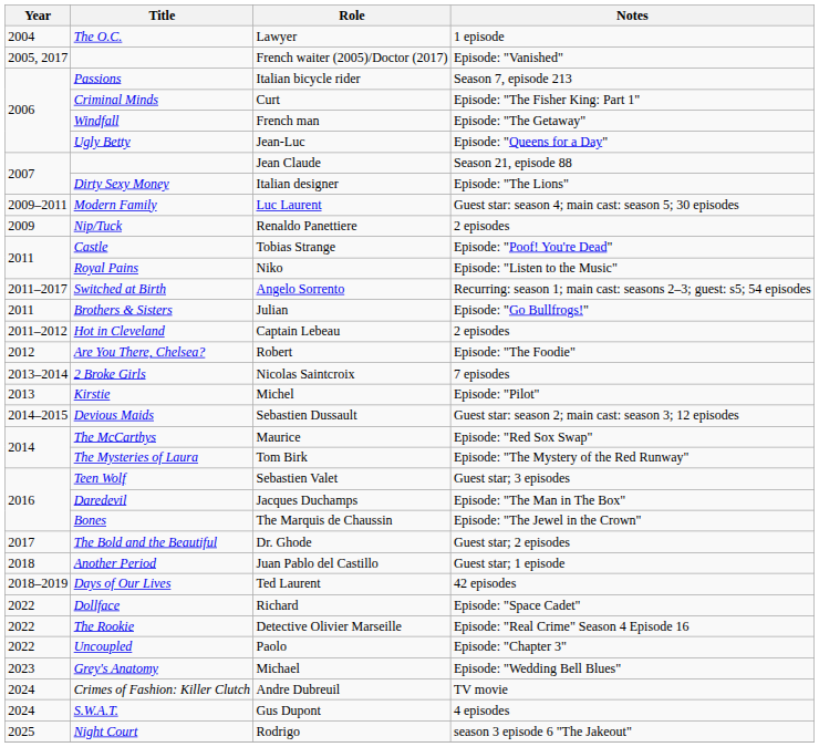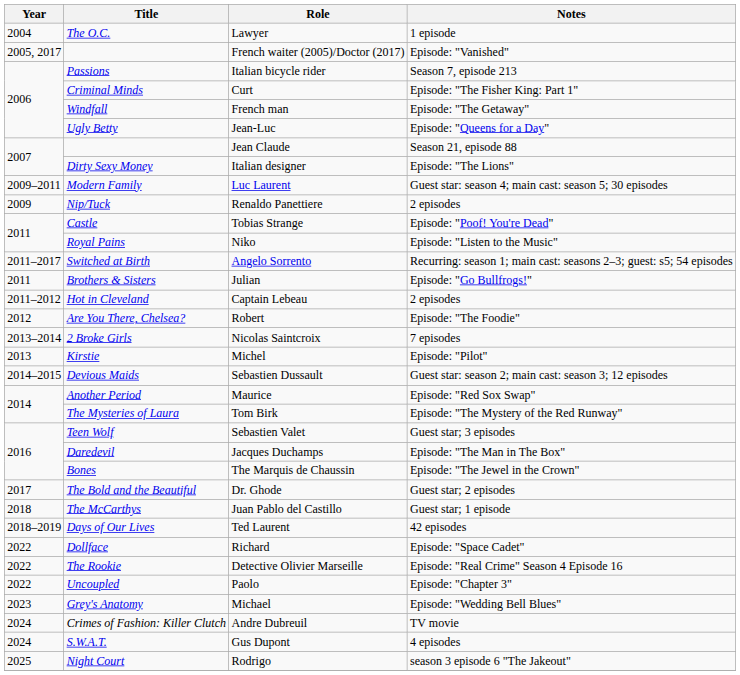 <table class="wikitable sortable">
 <tr>
 <th>Year</th>
 <th>Title</th>
 <th>Role</th>
 <th class="unsortable">Notes</th>
 </tr>
 <tr>
 <td>2004</td>
 <td><em><a href='#'>The O.C.</a></em></td>
 <td>Lawyer</td>
 <td>1 episode</td>
 </tr>
 <tr>
 <td>2005, 2017</td>
 <td><em></em></td>
 <td>French waiter (2005)/Doctor (2017)</td>
 <td>Episode: "Vanished"</td>
 </tr>
 <tr>
 <td rowspan="4">2006</td>
 <td><em><a href='#'>Passions</a></em></td>
 <td>Italian bicycle rider</td>
 <td>Season 7, episode 213</td>
 </tr>
 <tr>
 <td><em><a href='#'>Criminal Minds</a></em></td>
 <td>Curt</td>
 <td>Episode: "The Fisher King: Part 1"</td>
 </tr>
 <tr>
 <td><em><a href='#'>Windfall</a></em></td>
 <td>French man</td>
 <td>Episode: "The Getaway"</td>
 </tr>
 <tr>
 <td><em><a href='#'>Ugly Betty</a></em></td>
 <td>Jean-Luc</td>
 <td>Episode: "<a href='#'>Queens for a Day</a>"</td>
 </tr>
 <tr>
 <td rowspan="2">2007</td>
 <td><em></em></td>
 <td>Jean Claude</td>
 <td>Season 21, episode 88</td>
 </tr>
 <tr>
 <td><em><a href='#'>Dirty Sexy Money</a></em></td>
 <td>Italian designer</td>
 <td>Episode: "The Lions"</td>
 </tr>
 <tr>
 <td>2009–2011</td>
 <td><em><a href='#'>Modern Family</a></em></td>
 <td><a href='#'>Luc Laurent</a></td>
 <td>Guest star: season 4; main cast: season 5; 30 episodes</td>
 </tr>
 <tr>
 <td>2009</td>
 <td><em><a href='#'>Nip/Tuck</a></em></td>
 <td>Renaldo Panettiere</td>
 <td>2 episodes</td>
 </tr>
 <tr>
 <td rowspan="2">2011</td>
 <td><em><a href='#'>Castle</a></em></td>
 <td>Tobias Strange</td>
 <td>Episode: "<a href='#'>Poof! You're Dead</a>"</td>
 </tr>
 <tr>
 <td><em><a href='#'>Royal Pains</a></em></td>
 <td>Niko</td>
 <td>Episode: "Listen to the Music"</td>
 </tr>
 <tr>
 <td>2011–2017</td>
 <td><em><a href='#'>Switched at Birth</a></em></td>
 <td><a href='#'>Angelo Sorrento</a></td>
 <td>Recurring: season 1; main cast: seasons 2–3; guest: s5; 54 episodes</td>
 </tr>
 <tr>
 <td>2011</td>
 <td><em><a href='#'>Brothers & Sisters</a></em></td>
 <td>Julian</td>
 <td>Episode: "<a href='#'>Go Bullfrogs!</a>"</td>
 </tr>
 <tr>
 <td>2011–2012</td>
 <td><em><a href='#'>Hot in Cleveland</a></em></td>
 <td>Captain Lebeau</td>
 <td>2 episodes</td>
 </tr>
 <tr>
 <td>2012</td>
 <td><em><a href='#'>Are You There, Chelsea?</a></em></td>
 <td>Robert</td>
 <td>Episode: "The Foodie"</td>
 </tr>
 <tr>
 <td>2013–2014</td>
 <td><em><a href='#'>2 Broke Girls</a></em></td>
 <td>Nicolas Saintcroix</td>
 <td>7 episodes</td>
 </tr>
 <tr>
 <td>2013</td>
 <td><em><a href='#'>Kirstie</a></em></td>
 <td>Michel</td>
 <td>Episode: "Pilot"</td>
 </tr>
 <tr>
 <td>2014–2015</td>
 <td><em><a href='#'>Devious Maids</a></em></td>
 <td>Sebastien Dussault</td>
 <td>Guest star: season 2; main cast: season 3; 12 episodes</td>
 </tr>
 <tr>
 <td rowspan="2">2014</td>
-<td><em><a href='#'>The McCarthys</a></em></td>
+<td><em><a href='#'>Another Period</a></em></td>
 <td>Maurice</td>
 <td>Episode: "Red Sox Swap"</td>
 </tr>
 <tr>
 <td><em><a href='#'>The Mysteries of Laura</a></em></td>
 <td>Tom Birk</td>
 <td>Episode: "The Mystery of the Red Runway"</td>
 </tr>
 <tr>
 <td rowspan="3">2016</td>
 <td><a href='#'><em>Teen Wolf</em></a></td>
 <td>Sebastien Valet</td>
 <td>Guest star; 3 episodes</td>
 </tr>
 <tr>
 <td><em><a href='#'>Daredevil</a></em></td>
 <td>Jacques Duchamps</td>
 <td>Episode: "The Man in The Box"</td>
 </tr>
 <tr>
 <td><em><a href='#'>Bones</a></em></td>
 <td>The Marquis de Chaussin</td>
 <td>Episode: "The Jewel in the Crown"</td>
 </tr>
 <tr>
 <td>2017</td>
 <td><em><a href='#'>The Bold and the Beautiful</a></em></td>
 <td>Dr. Ghode</td>
 <td>Guest star; 2 episodes</td>
 </tr>
 <tr>
 <td>2018</td>
-<td><em><a href='#'>Another Period</a></em></td>
+<td><em><a href='#'>The McCarthys</a></em></td>
 <td>Juan Pablo del Castillo</td>
 <td>Guest star; 1 episode</td>
 </tr>
 <tr>
 <td>2018–2019</td>
 <td><em><a href='#'>Days of Our Lives</a></em></td>
 <td>Ted Laurent</td>
 <td>42 episodes</td>
 </tr>
 <tr>
 <td>2022</td>
 <td><em><a href='#'>Dollface</a></em></td>
 <td>Richard</td>
 <td>Episode: "Space Cadet"</td>
 </tr>
 <tr>
 <td>2022</td>
 <td><em><a href='#'>The Rookie</a></em></td>
 <td>Detective Olivier Marseille</td>
 <td>Episode: "Real Crime" Season 4 Episode 16</td>
 </tr>
 <tr>
 <td>2022</td>
 <td><em><a href='#'>Uncoupled</a></em></td>
 <td>Paolo</td>
 <td>Episode: "Chapter 3"</td>
 </tr>
 <tr>
 <td>2023</td>
 <td><em><a href='#'>Grey's Anatomy</a></em></td>
 <td>Michael</td>
 <td>Episode: "Wedding Bell Blues"</td>
 </tr>
 <tr>
 <td>2024</td>
 <td><em>Crimes of Fashion: Killer Clutch</em></td>
 <td>Andre Dubreuil</td>
 <td>TV movie</td>
 </tr>
 <tr>
 <td>2024</td>
 <td><em><a href='#'>S.W.A.T.</a></em></td>
 <td>Gus Dupont</td>
 <td>4 episodes</td>
 </tr>
 <tr>
 <td>2025</td>
 <td><em><a href='#'>Night Court</a></em></td>
 <td>Rodrigo</td>
 <td>season 3 episode 6 "The Jakeout"</td>
 </tr>
 <tr>
 </tr>
 </table>
